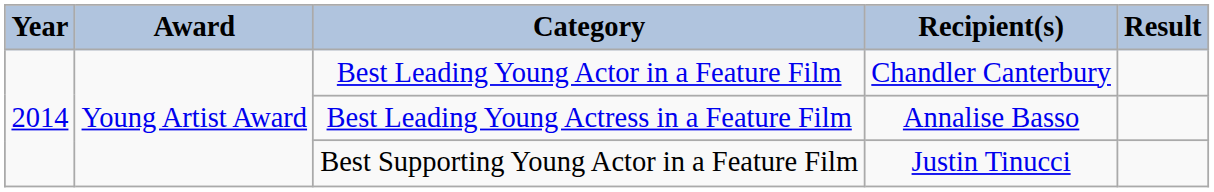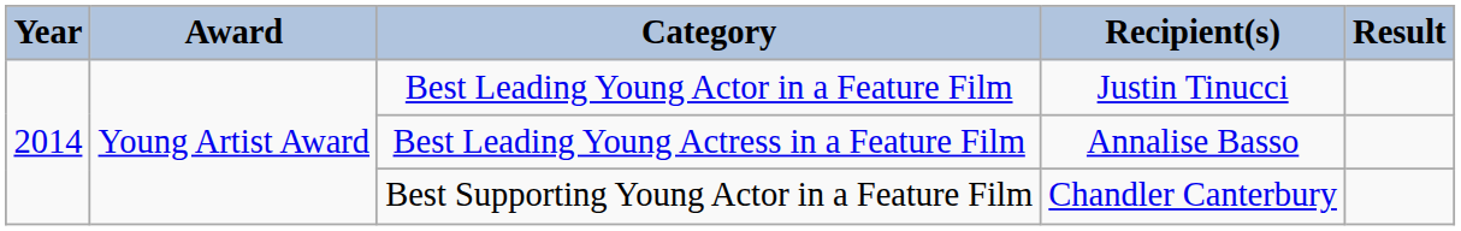 <table class=wikitable style=text-align:center>
 <tr>
 <th style=background:#B0C4DE>Year</th>
 <th style=background:#B0C4DE>Award</th>
 <th style=background:#B0C4DE>Category</th>
 <th style=background:#B0C4DE>Recipient(s)</th>
 <th style=background:#B0C4DE>Result</th>
 </tr>
 <tr>
 <td rowspan=3><a href='#'>2014</a></td>
 <td rowspan=3><a href='#'>Young Artist Award</a></td>
 <td><a href='#'>Best Leading Young Actor in a Feature Film</a></td>
-<td><a href='#'>Chandler Canterbury</a></td>
+<td><a href='#'>Justin Tinucci</a></td>
 <td></td>
 </tr>
 <tr>
 <td><a href='#'>Best Leading Young Actress in a Feature Film</a></td>
 <td><a href='#'>Annalise Basso</a></td>
 <td></td>
 </tr>
 <tr>
 <td>Best Supporting Young Actor in a Feature Film</td>
-<td><a href='#'>Justin Tinucci</a></td>
+<td><a href='#'>Chandler Canterbury</a></td>
 <td></td>
 </tr>
 </table>
